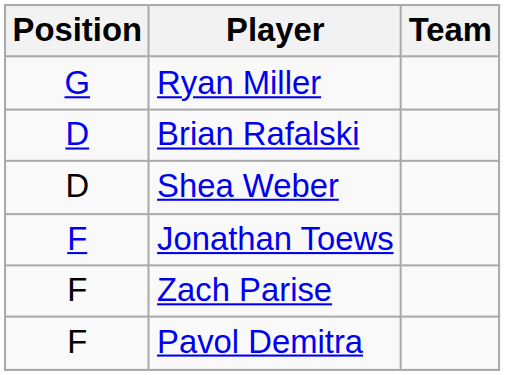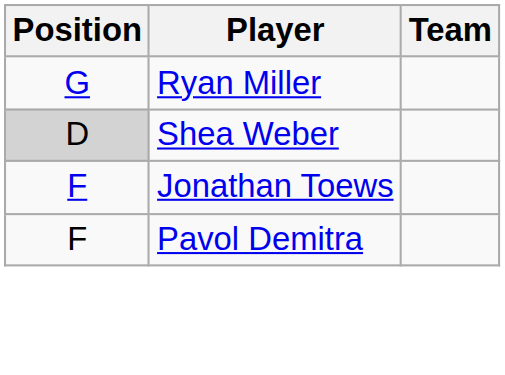 <table class="wikitable">
 <tr>
 <th>Position</th>
 <th>Player</th>
 <th>Team</th>
 </tr>
 <tr>
 <td style="text-align: center;"><a href='#'>G</a></td>
 <td><a href='#'>Ryan Miller</a></td>
 <td></td>
 </tr>
 <tr>
-<td style="text-align: center;"><a href='#'>D</a></td>
-<td><a href='#'>Brian Rafalski</a></td>
-<td></td>
-</tr>
-<tr>
-<td style="text-align: center;">D</td>
+<td style="background: lightgrey; text-align: center;">D</td>
 <td><a href='#'>Shea Weber</a></td>
 <td></td>
 </tr>
 <tr>
 <td style="text-align: center;"><a href='#'>F</a></td>
 <td><a href='#'>Jonathan Toews</a></td>
 <td></td>
 </tr>
 <tr>
 <td style="text-align: center;">F</td>
-<td><a href='#'>Zach Parise</a></td>
-<td></td>
-</tr>
-<tr>
-<td style="text-align: center;">F</td>
 <td><a href='#'>Pavol Demitra</a></td>
 <td></td>
 </tr>
 </table>
